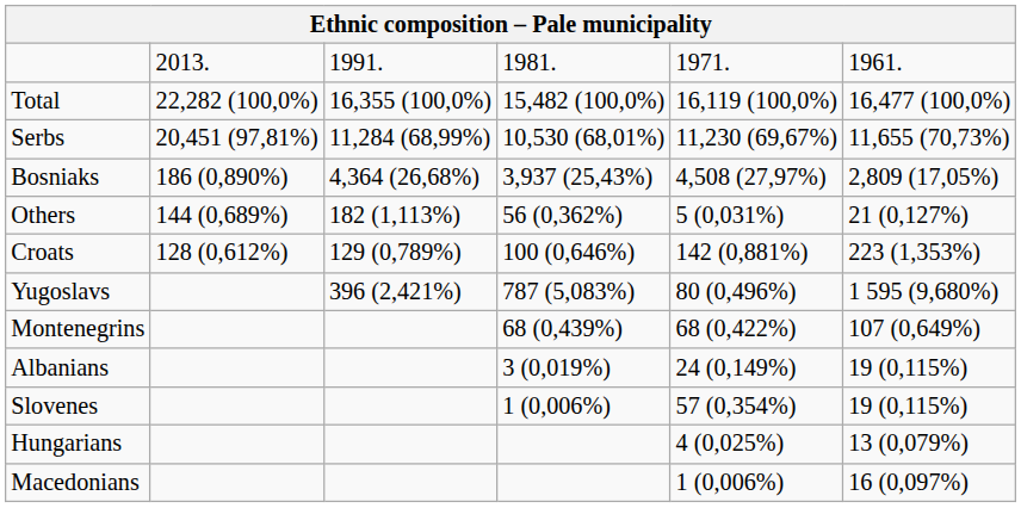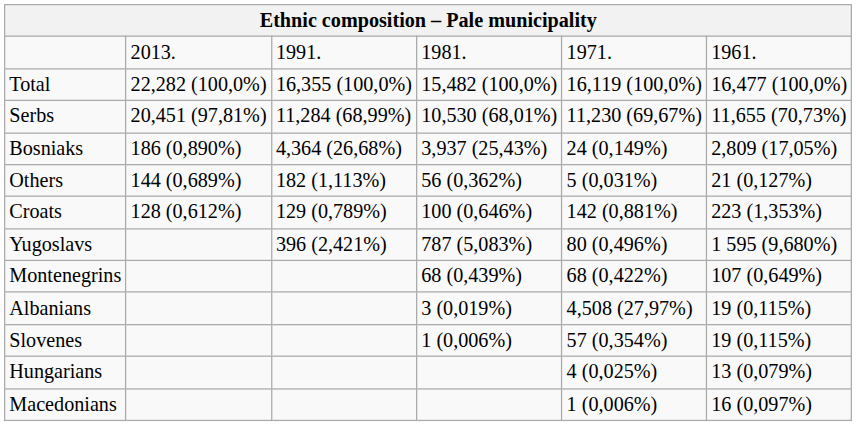 <table class="wikitable">
 <tr>
 <th colspan="8">Ethnic composition – Pale municipality</th>
 </tr>
 <tr>
 <td></td>
 <td>2013.</td>
 <td>1991.</td>
 <td>1981.</td>
 <td>1971.</td>
 <td>1961.</td>
 </tr>
 <tr>
 <td>Total</td>
 <td>22,282 (100,0%)</td>
 <td>16,355 (100,0%)</td>
 <td>15,482 (100,0%)</td>
 <td>16,119 (100,0%)</td>
 <td>16,477 (100,0%)</td>
 </tr>
 <tr>
 <td>Serbs</td>
 <td>20,451 (97,81%)</td>
 <td>11,284 (68,99%)</td>
 <td>10,530 (68,01%)</td>
 <td>11,230 (69,67%)</td>
 <td>11,655 (70,73%)</td>
 </tr>
 <tr>
 <td>Bosniaks</td>
 <td>186 (0,890%)</td>
 <td>4,364 (26,68%)</td>
 <td>3,937 (25,43%)</td>
-<td>4,508 (27,97%)</td>
+<td>24 (0,149%)</td>
 <td>2,809 (17,05%)</td>
 </tr>
 <tr>
 <td>Others</td>
 <td>144 (0,689%)</td>
 <td>182 (1,113%)</td>
 <td>56 (0,362%)</td>
 <td>5 (0,031%)</td>
 <td>21 (0,127%)</td>
 </tr>
 <tr>
 <td>Croats</td>
 <td>128 (0,612%)</td>
 <td>129 (0,789%)</td>
 <td>100 (0,646%)</td>
 <td>142 (0,881%)</td>
 <td>223 (1,353%)</td>
 </tr>
 <tr>
 <td>Yugoslavs</td>
 <td></td>
 <td>396 (2,421%)</td>
 <td>787 (5,083%)</td>
 <td>80 (0,496%)</td>
 <td>1 595 (9,680%)</td>
 </tr>
 <tr>
 <td>Montenegrins</td>
 <td></td>
 <td></td>
 <td>68 (0,439%)</td>
 <td>68 (0,422%)</td>
 <td>107 (0,649%)</td>
 </tr>
 <tr>
 <td>Albanians</td>
 <td></td>
 <td></td>
 <td>3 (0,019%)</td>
-<td>24 (0,149%)</td>
+<td>4,508 (27,97%)</td>
 <td>19 (0,115%)</td>
 </tr>
 <tr>
 <td>Slovenes</td>
 <td></td>
 <td></td>
 <td>1 (0,006%)</td>
 <td>57 (0,354%)</td>
 <td>19 (0,115%)</td>
 </tr>
 <tr>
 <td>Hungarians</td>
 <td></td>
 <td></td>
 <td></td>
 <td>4 (0,025%)</td>
 <td>13 (0,079%)</td>
 </tr>
 <tr>
 <td>Macedonians</td>
 <td></td>
 <td></td>
 <td></td>
 <td>1 (0,006%)</td>
 <td>16 (0,097%)</td>
 </tr>
 </table>
